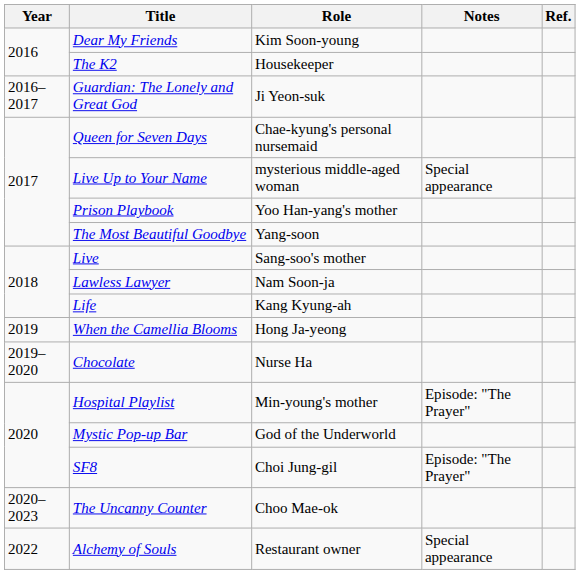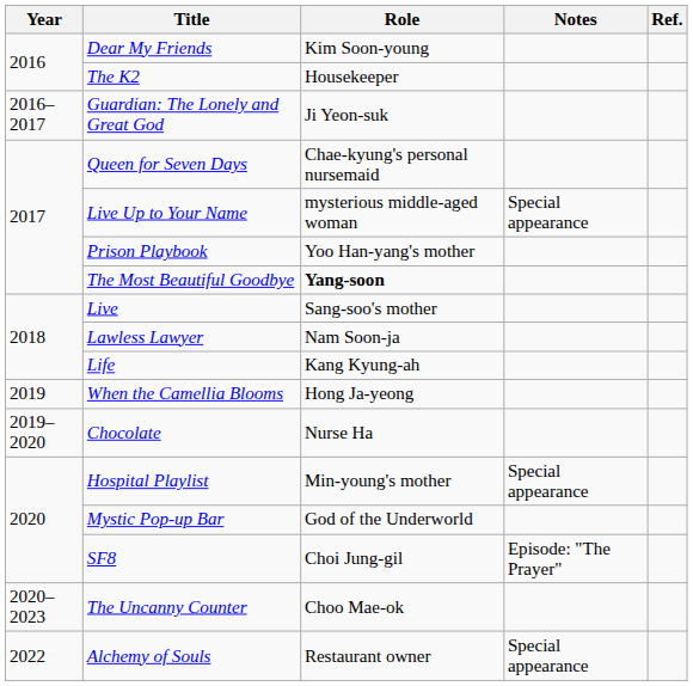 <table class="wikitable sortable">
 <tr>
 <th>Year</th>
 <th>Title</th>
 <th>Role</th>
 <th>Notes</th>
 <th class="unsortable">Ref.</th>
 </tr>
 <tr>
 <td rowspan=2>2016</td>
 <td><em><a href='#'>Dear My Friends</a></em></td>
 <td>Kim Soon-young</td>
 <td></td>
 <td></td>
 </tr>
 <tr>
 <td><em><a href='#'>The K2</a></em></td>
 <td>Housekeeper</td>
 <td></td>
 <td></td>
 </tr>
 <tr>
 <td>2016–2017</td>
 <td><em><a href='#'>Guardian: The Lonely and Great God</a></em></td>
 <td>Ji Yeon-suk</td>
 <td></td>
 <td></td>
 </tr>
 <tr>
 <td rowspan=4>2017</td>
 <td><em><a href='#'>Queen for Seven Days</a></em></td>
 <td>Chae-kyung's personal nursemaid</td>
 <td></td>
 <td></td>
 </tr>
 <tr>
 <td><em><a href='#'>Live Up to Your Name</a></em></td>
 <td>mysterious middle-aged woman</td>
 <td>Special appearance</td>
 <td></td>
 </tr>
 <tr>
 <td><em><a href='#'>Prison Playbook</a></em></td>
 <td>Yoo Han-yang's mother</td>
 <td></td>
 <td></td>
 </tr>
 <tr>
 <td><em><a href='#'>The Most Beautiful Goodbye</a></em></td>
-<td>Yang-soon</td>
+<td><strong>Yang-soon</strong></td>
 <td></td>
 <td></td>
 </tr>
 <tr>
 <td rowspan=3>2018</td>
 <td><em><a href='#'>Live</a></em></td>
 <td>Sang-soo's mother</td>
 <td></td>
 <td></td>
 </tr>
 <tr>
 <td><em><a href='#'>Lawless Lawyer</a></em></td>
 <td>Nam Soon-ja</td>
 <td></td>
 <td></td>
 </tr>
 <tr>
 <td><em><a href='#'>Life</a></em></td>
 <td>Kang Kyung-ah</td>
 <td></td>
 <td></td>
 </tr>
 <tr>
 <td>2019</td>
 <td><em><a href='#'>When the Camellia Blooms</a></em></td>
 <td>Hong Ja-yeong</td>
 <td></td>
 <td></td>
 </tr>
 <tr>
 <td>2019–2020</td>
 <td><em><a href='#'>Chocolate</a></em></td>
 <td>Nurse Ha</td>
 <td></td>
 <td></td>
 </tr>
 <tr>
 <td rowspan=3>2020</td>
 <td><em><a href='#'>Hospital Playlist</a></em></td>
 <td>Min-young's mother</td>
-<td>Episode: "The Prayer"</td>
+<td>Special appearance</td>
 <td></td>
 </tr>
 <tr>
 <td><em><a href='#'>Mystic Pop-up Bar</a></em></td>
 <td>God of the Underworld</td>
 <td></td>
 <td></td>
 </tr>
 <tr>
 <td><em><a href='#'>SF8</a></em></td>
 <td>Choi Jung-gil</td>
 <td>Episode: "The Prayer"</td>
 <td></td>
 </tr>
 <tr>
 <td>2020–2023</td>
 <td><em><a href='#'>The Uncanny Counter</a></em></td>
 <td>Choo Mae-ok</td>
 <td></td>
 <td></td>
 </tr>
 <tr>
 <td>2022</td>
 <td><em><a href='#'>Alchemy of Souls</a></em></td>
 <td>Restaurant owner</td>
 <td>Special appearance</td>
 <td></td>
 </tr>
 </table>
